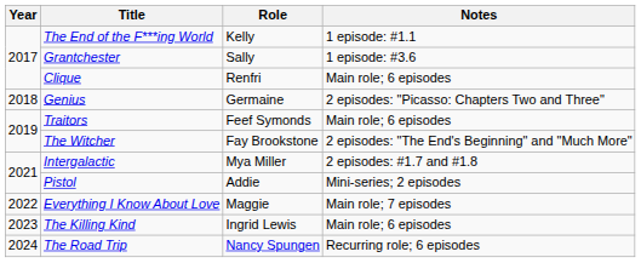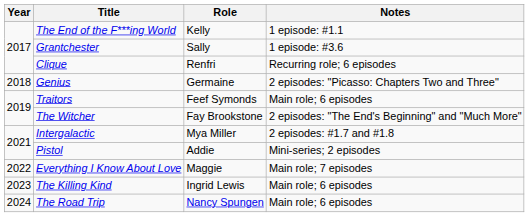 <table class="wikitable sortable">
 <tr>
 <th>Year</th>
 <th>Title</th>
 <th>Role</th>
 <th>Notes</th>
 </tr>
 <tr>
 <td rowspan="3">2017</td>
 <td><em><a href='#'>The End of the F***ing World</a></em></td>
 <td>Kelly</td>
 <td>1 episode: #1.1</td>
 </tr>
 <tr>
 <td><em><a href='#'>Grantchester</a></em></td>
 <td>Sally</td>
 <td>1 episode: #3.6</td>
 </tr>
 <tr>
 <td><em><a href='#'>Clique</a></em></td>
 <td>Renfri</td>
-<td>Main role; 6 episodes</td>
+<td>Recurring role; 6 episodes</td>
 </tr>
 <tr>
 <td>2018</td>
 <td><em><a href='#'>Genius</a></em></td>
 <td>Germaine</td>
 <td>2 episodes: "Picasso: Chapters Two and Three"</td>
 </tr>
 <tr>
 <td rowspan="2">2019</td>
 <td><em><a href='#'>Traitors</a></em></td>
 <td>Feef Symonds</td>
 <td>Main role; 6 episodes</td>
 </tr>
 <tr>
 <td><em><a href='#'>The Witcher</a></em></td>
 <td>Fay Brookstone</td>
 <td>2 episodes: "The End's Beginning" and "Much More"</td>
 </tr>
 <tr>
 <td rowspan="2">2021</td>
 <td><em><a href='#'>Intergalactic</a></em></td>
 <td>Mya Miller</td>
 <td>2 episodes: #1.7 and #1.8</td>
 </tr>
 <tr>
 <td><em><a href='#'>Pistol</a></em></td>
 <td>Addie</td>
 <td>Mini-series; 2 episodes</td>
 </tr>
 <tr>
 <td>2022</td>
 <td><em><a href='#'>Everything I Know About Love</a></em></td>
 <td>Maggie</td>
 <td>Main role; 7 episodes</td>
 </tr>
 <tr>
 <td>2023</td>
 <td><em><a href='#'>The Killing Kind</a></em></td>
 <td>Ingrid Lewis</td>
 <td>Main role; 6 episodes</td>
 </tr>
 <tr>
 <td>2024</td>
 <td><em><a href='#'>The Road Trip</a></em></td>
 <td><a href='#'>Nancy Spungen</a></td>
-<td>Recurring role; 6 episodes</td>
+<td>Main role; 6 episodes</td>
 </tr>
 </table>
